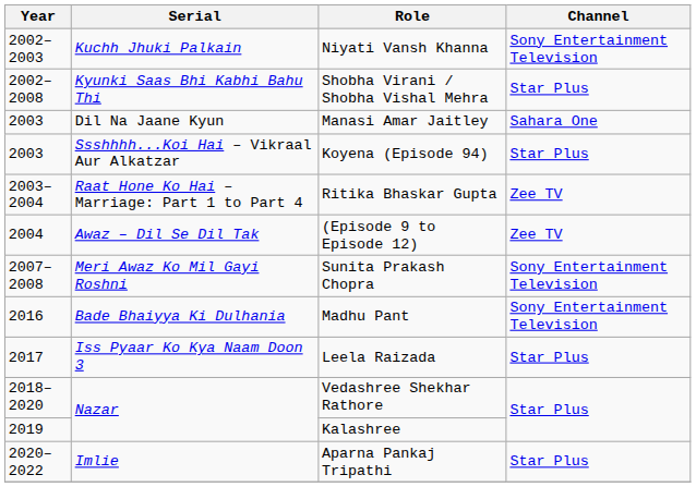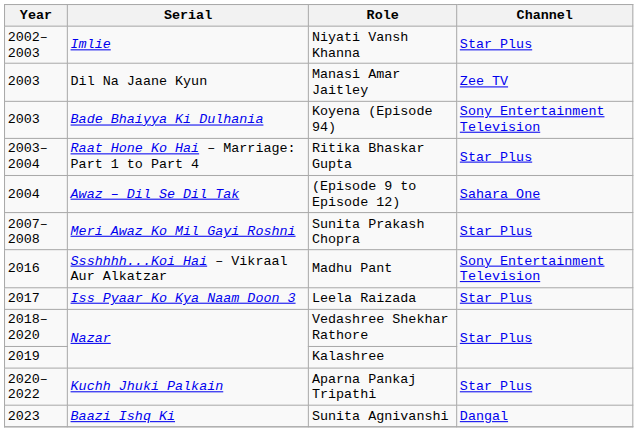 <table class="wikitable sortable">
 <tr>
 <th>Year</th>
 <th>Serial</th>
 <th>Role</th>
 <th>Channel</th>
 </tr>
 <tr>
 <td>2002–2003</td>
-<td><em><a href='#'>Kuchh Jhuki Palkain</a></em></td>
+<td><em><a href='#'>Imlie</a></em></td>
 <td>Niyati Vansh Khanna</td>
-<td><a href='#'>Sony Entertainment Television</a></td>
-</tr>
-<tr>
-<td>2002–2008</td>
-<td><em><a href='#'>Kyunki Saas Bhi Kabhi Bahu Thi</a></em></td>
-<td>Shobha Virani / Shobha Vishal Mehra</td>
 <td><a href='#'>Star Plus</a></td>
 </tr>
 <tr>
 <td>2003</td>
 <td>Dil Na Jaane Kyun</td>
 <td>Manasi Amar Jaitley</td>
-<td><a href='#'>Sahara One</a></td>
+<td><a href='#'>Zee TV</a></td>
 </tr>
 <tr>
 <td>2003</td>
-<td><em><a href='#'>Ssshhhh...Koi Hai</a></em> – Vikraal Aur Alkatzar</td>
+<td><em><a href='#'>Bade Bhaiyya Ki Dulhania</a></em></td>
 <td>Koyena (Episode 94)</td>
-<td><a href='#'>Star Plus</a></td>
+<td><a href='#'>Sony Entertainment Television</a></td>
 </tr>
 <tr>
 <td>2003–2004</td>
 <td><em><a href='#'>Raat Hone Ko Hai</a></em> – Marriage: Part 1 to Part 4</td>
 <td>Ritika Bhaskar Gupta</td>
-<td><a href='#'>Zee TV</a></td>
+<td><a href='#'>Star Plus</a></td>
 </tr>
 <tr>
 <td>2004</td>
 <td><em><a href='#'>Awaz – Dil Se Dil Tak</a></em></td>
 <td>(Episode 9 to Episode 12)</td>
-<td><a href='#'>Zee TV</a></td>
+<td><a href='#'>Sahara One</a></td>
 </tr>
 <tr>
 <td>2007–2008</td>
 <td><em><a href='#'>Meri Awaz Ko Mil Gayi Roshni</a></em></td>
 <td>Sunita Prakash Chopra</td>
-<td><a href='#'>Sony Entertainment Television</a></td>
+<td><a href='#'>Star Plus</a></td>
 </tr>
 <tr>
 <td>2016</td>
-<td><em><a href='#'>Bade Bhaiyya Ki Dulhania</a></em></td>
+<td><em><a href='#'>Ssshhhh...Koi Hai</a></em> – Vikraal Aur Alkatzar</td>
 <td>Madhu Pant</td>
 <td><a href='#'>Sony Entertainment Television</a></td>
 </tr>
 <tr>
 <td>2017</td>
 <td><em><a href='#'>Iss Pyaar Ko Kya Naam Doon 3</a></em></td>
 <td>Leela Raizada</td>
 <td><a href='#'>Star Plus</a></td>
 </tr>
 <tr>
 <td>2018–2020</td>
 <td rowspan = "2"><em><a href='#'>Nazar</a></em></td>
 <td>Vedashree Shekhar Rathore</td>
 <td rowspan = "2"><a href='#'>Star Plus</a></td>
 </tr>
 <tr>
 <td>2019</td>
 <td>Kalashree</td>
 </tr>
 <tr>
 <td>2020–2022</td>
-<td><em><a href='#'>Imlie</a></em></td>
+<td><em><a href='#'>Kuchh Jhuki Palkain</a></em></td>
 <td>Aparna Pankaj Tripathi</td>
 <td><a href='#'>Star Plus</a></td>
 </tr>
 <tr>
+<td>2023</td>
+<td><em><a href='#'>Baazi Ishq Ki</a></em></td>
+<td>Sunita Agnivanshi</td>
+<td><a href='#'>Dangal</a></td>
+</tr>
+<tr>
 </tr>
 </table>
